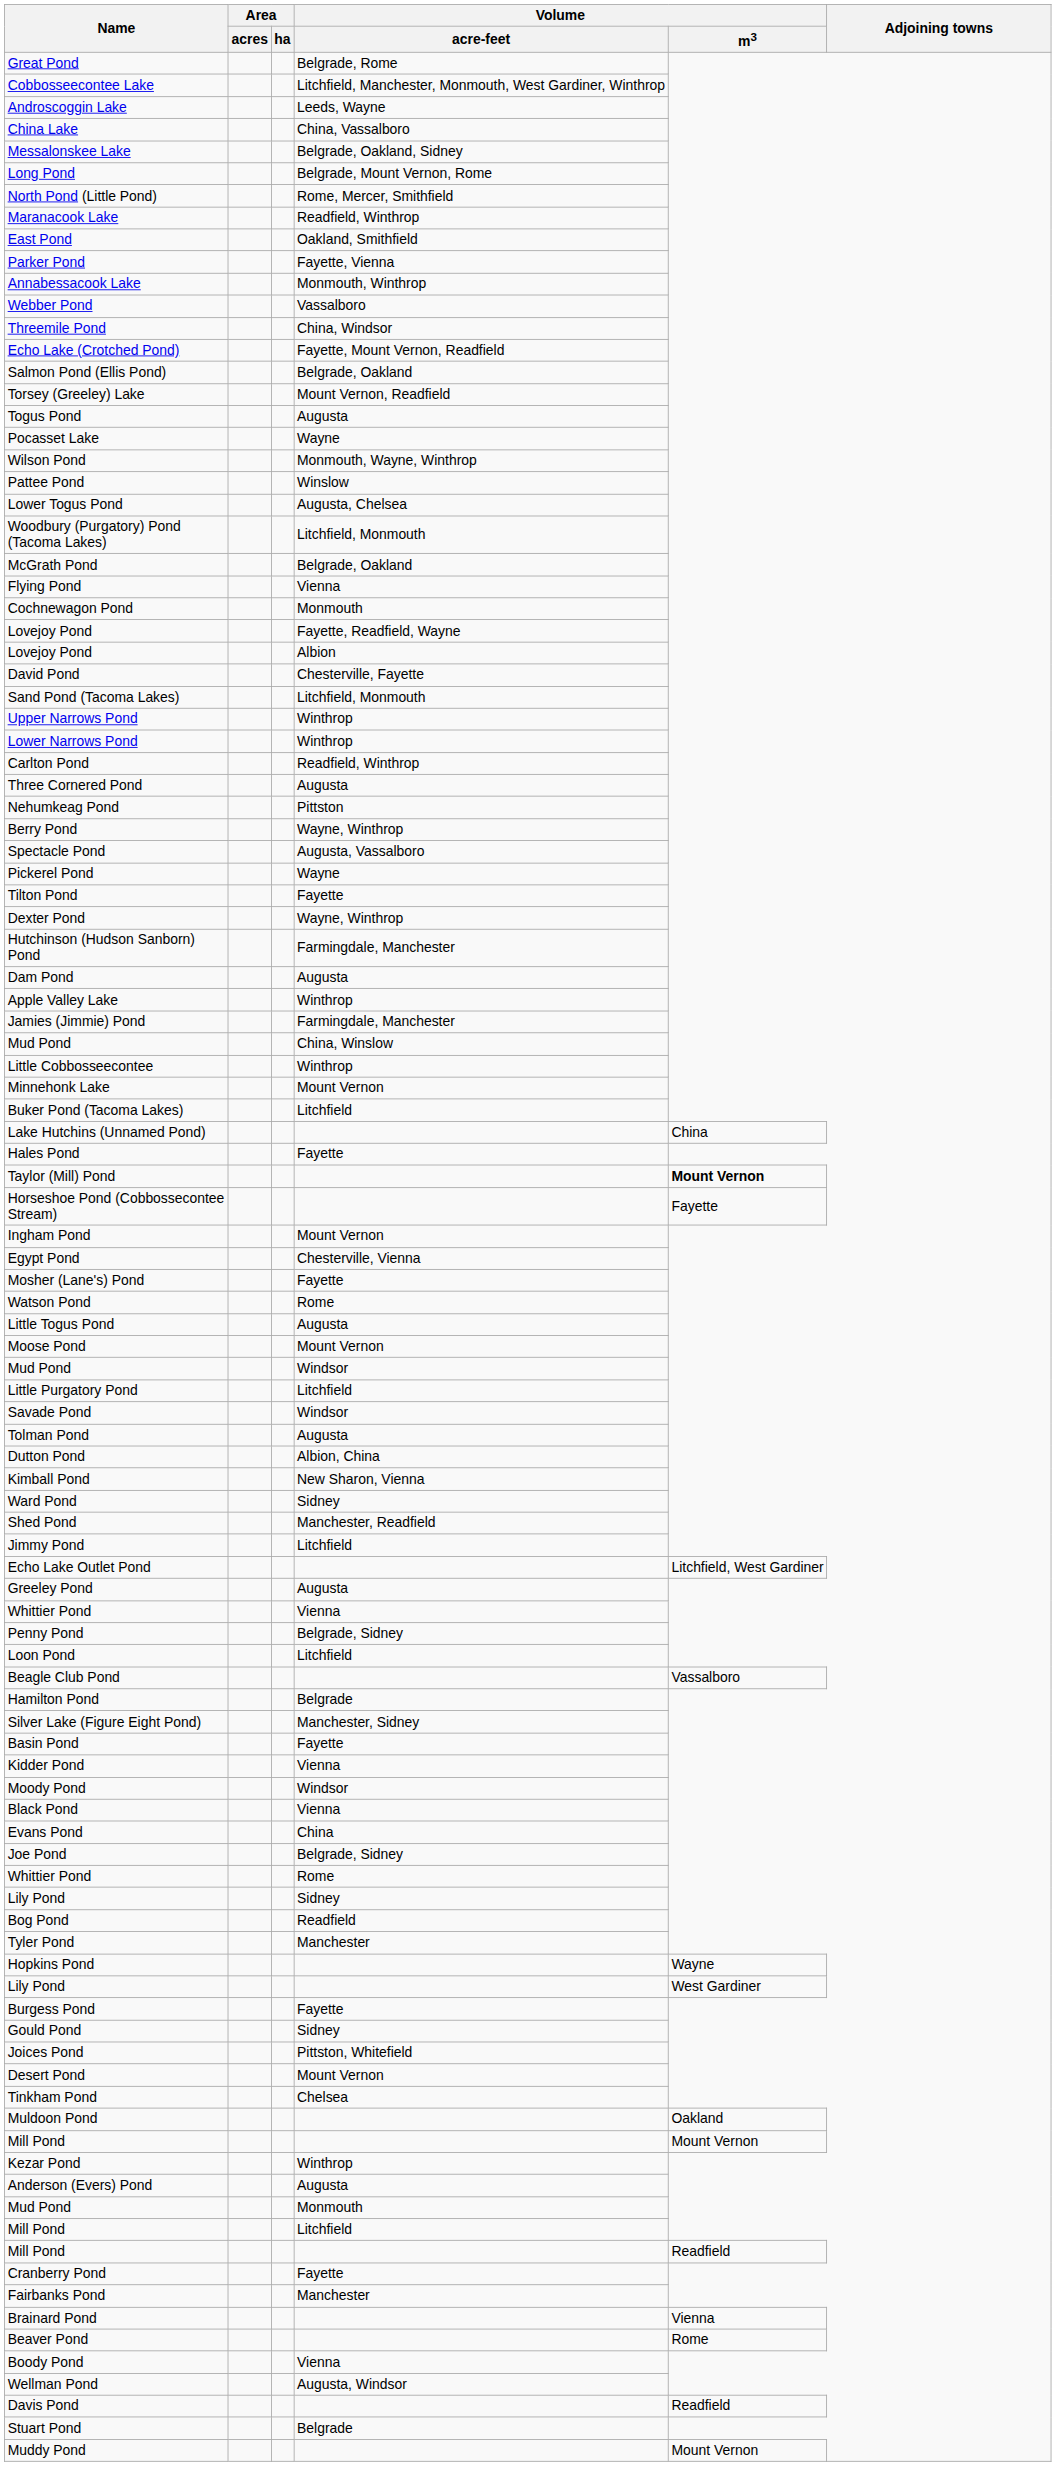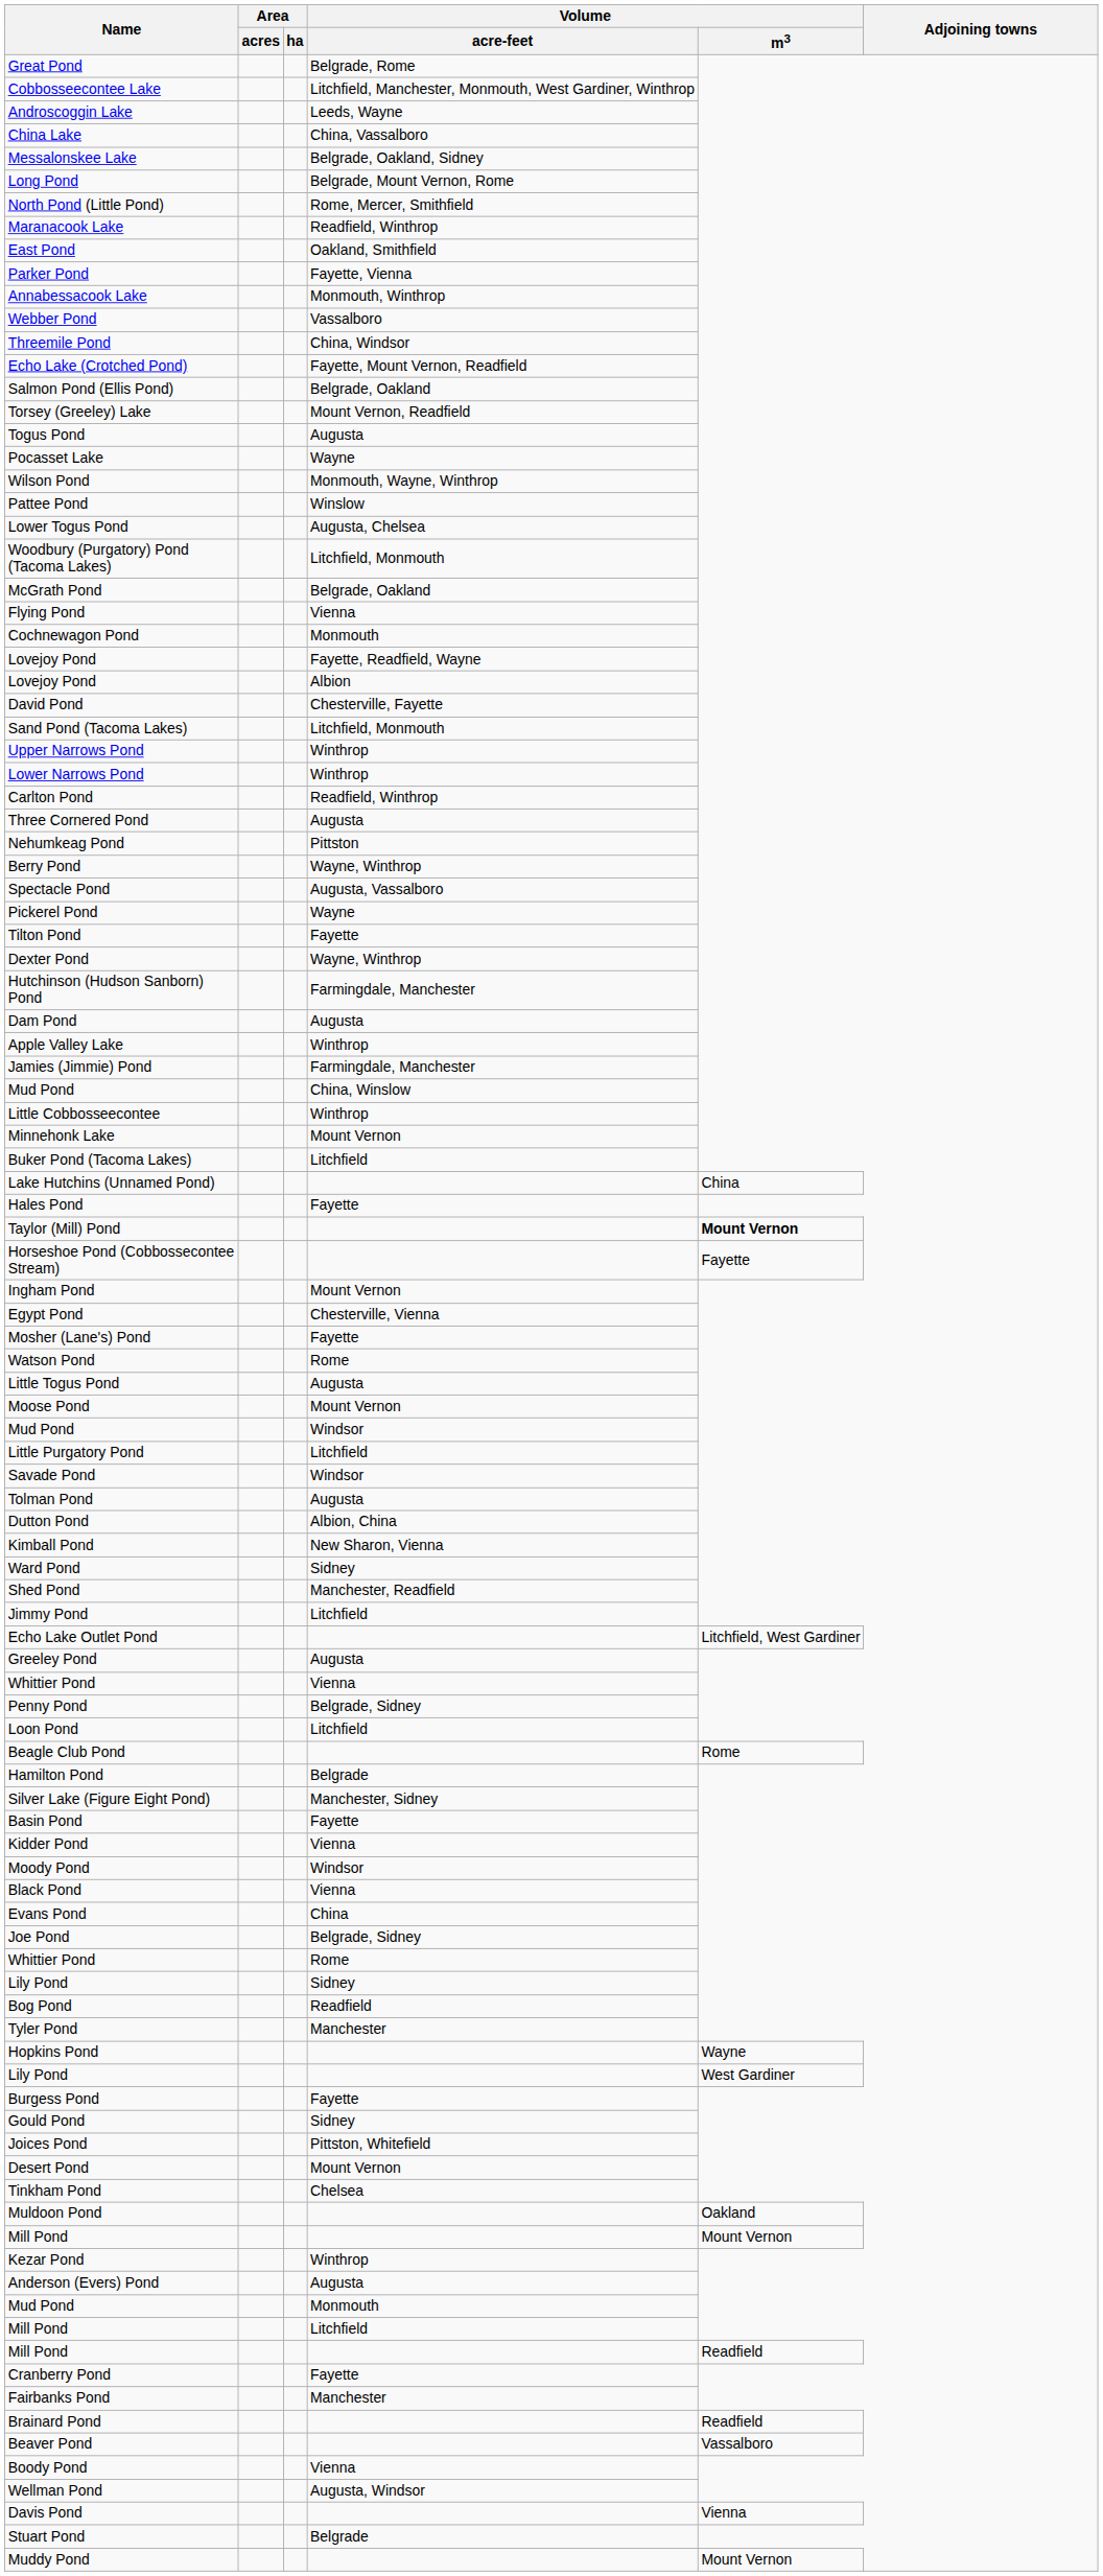 <table class="wikitable sortable">
 <tr>
 <th width="250" rowspan=2>Name</th>
 <th width="50"  colspan=2>Area</th>
 <th width="50"  colspan=2>Volume</th>
 <th width="250" rowspan=2>Adjoining towns</th>
 </tr>
 <tr>
 <th>acres</th>
 <th>ha</th>
 <th>acre-feet</th>
 <th>m<sup>3</sup></th>
 </tr>
 <tr>
 <td><a href='#'>Great Pond</a></td>
 <td></td>
 <td></td>
 <td>Belgrade, Rome</td>
 </tr>
 <tr>
 <td><a href='#'>Cobbosseecontee Lake</a></td>
 <td></td>
 <td></td>
 <td>Litchfield, Manchester, Monmouth, West Gardiner, Winthrop</td>
 </tr>
 <tr>
 <td><a href='#'>Androscoggin Lake</a></td>
 <td></td>
 <td></td>
 <td>Leeds, Wayne</td>
 </tr>
 <tr>
 <td><a href='#'>China Lake</a></td>
 <td></td>
 <td></td>
 <td>China, Vassalboro</td>
 </tr>
 <tr>
 <td><a href='#'>Messalonskee Lake</a></td>
 <td></td>
 <td></td>
 <td>Belgrade, Oakland, Sidney</td>
 </tr>
 <tr>
 <td><a href='#'>Long Pond</a></td>
 <td></td>
 <td></td>
 <td>Belgrade, Mount Vernon, Rome</td>
 </tr>
 <tr>
 <td><a href='#'>North Pond</a> (Little Pond)</td>
 <td></td>
 <td></td>
 <td>Rome, Mercer, Smithfield</td>
 </tr>
 <tr>
 <td><a href='#'>Maranacook Lake</a></td>
 <td></td>
 <td></td>
 <td>Readfield, Winthrop</td>
 </tr>
 <tr>
 <td><a href='#'>East Pond</a></td>
 <td></td>
 <td></td>
 <td>Oakland, Smithfield</td>
 </tr>
 <tr>
 <td><a href='#'>Parker Pond</a></td>
 <td></td>
 <td></td>
 <td>Fayette, Vienna</td>
 </tr>
 <tr>
 <td><a href='#'>Annabessacook Lake</a></td>
 <td></td>
 <td></td>
 <td>Monmouth, Winthrop</td>
 </tr>
 <tr>
 <td><a href='#'>Webber Pond</a></td>
 <td></td>
 <td></td>
 <td>Vassalboro</td>
 </tr>
 <tr>
 <td><a href='#'>Threemile Pond</a></td>
 <td></td>
 <td></td>
 <td>China, Windsor</td>
 </tr>
 <tr>
 <td><a href='#'>Echo Lake (Crotched Pond)</a></td>
 <td></td>
 <td></td>
 <td>Fayette, Mount Vernon, Readfield</td>
 </tr>
 <tr>
 <td>Salmon Pond (Ellis Pond)</td>
 <td></td>
 <td></td>
 <td>Belgrade, Oakland</td>
 </tr>
 <tr>
 <td>Torsey (Greeley) Lake</td>
 <td></td>
 <td></td>
 <td>Mount Vernon, Readfield</td>
 </tr>
 <tr>
 <td>Togus Pond</td>
 <td></td>
 <td></td>
 <td>Augusta</td>
 </tr>
 <tr>
 <td>Pocasset Lake</td>
 <td></td>
 <td></td>
 <td>Wayne</td>
 </tr>
 <tr>
 <td>Wilson Pond</td>
 <td></td>
 <td></td>
 <td>Monmouth, Wayne, Winthrop</td>
 </tr>
 <tr>
 <td>Pattee Pond</td>
 <td></td>
 <td></td>
 <td>Winslow</td>
 </tr>
 <tr>
 <td>Lower Togus Pond</td>
 <td></td>
 <td></td>
 <td>Augusta, Chelsea</td>
 </tr>
 <tr>
 <td>Woodbury (Purgatory) Pond (Tacoma Lakes)</td>
 <td></td>
 <td></td>
 <td>Litchfield, Monmouth</td>
 </tr>
 <tr>
 <td>McGrath Pond</td>
 <td></td>
 <td></td>
 <td>Belgrade, Oakland</td>
 </tr>
 <tr>
 <td>Flying Pond</td>
 <td></td>
 <td></td>
 <td>Vienna</td>
 </tr>
 <tr>
 <td>Cochnewagon Pond</td>
 <td></td>
 <td></td>
 <td>Monmouth</td>
 </tr>
 <tr>
 <td>Lovejoy Pond</td>
 <td></td>
 <td></td>
 <td>Fayette, Readfield, Wayne</td>
 </tr>
 <tr>
 <td>Lovejoy Pond</td>
 <td></td>
 <td></td>
 <td>Albion</td>
 </tr>
 <tr>
 <td>David Pond</td>
 <td></td>
 <td></td>
 <td>Chesterville, Fayette</td>
 </tr>
 <tr>
 <td>Sand Pond (Tacoma Lakes)</td>
 <td></td>
 <td></td>
 <td>Litchfield, Monmouth</td>
 </tr>
 <tr>
 <td><a href='#'>Upper Narrows Pond</a></td>
 <td></td>
 <td></td>
 <td>Winthrop</td>
 </tr>
 <tr>
 <td><a href='#'>Lower Narrows Pond</a></td>
 <td></td>
 <td></td>
 <td>Winthrop</td>
 </tr>
 <tr>
 <td>Carlton Pond</td>
 <td></td>
 <td></td>
 <td>Readfield, Winthrop</td>
 </tr>
 <tr>
 <td>Three Cornered Pond</td>
 <td></td>
 <td></td>
 <td>Augusta</td>
 </tr>
 <tr>
 <td>Nehumkeag Pond</td>
 <td></td>
 <td></td>
 <td>Pittston</td>
 </tr>
 <tr>
 <td>Berry Pond</td>
 <td></td>
 <td></td>
 <td>Wayne, Winthrop</td>
 </tr>
 <tr>
 <td>Spectacle Pond</td>
 <td></td>
 <td></td>
 <td>Augusta, Vassalboro</td>
 </tr>
 <tr>
 <td>Pickerel Pond</td>
 <td></td>
 <td></td>
 <td>Wayne</td>
 </tr>
 <tr>
 <td>Tilton Pond</td>
 <td></td>
 <td></td>
 <td>Fayette</td>
 </tr>
 <tr>
 <td>Dexter Pond</td>
 <td></td>
 <td></td>
 <td>Wayne, Winthrop</td>
 </tr>
 <tr>
 <td>Hutchinson (Hudson Sanborn) Pond</td>
 <td></td>
 <td></td>
 <td>Farmingdale, Manchester</td>
 </tr>
 <tr>
 <td>Dam Pond</td>
 <td></td>
 <td></td>
 <td>Augusta</td>
 </tr>
 <tr>
 <td>Apple Valley Lake</td>
 <td></td>
 <td></td>
 <td>Winthrop</td>
 </tr>
 <tr>
 <td>Jamies (Jimmie) Pond</td>
 <td></td>
 <td></td>
 <td>Farmingdale, Manchester</td>
 </tr>
 <tr>
 <td>Mud Pond</td>
 <td></td>
 <td></td>
 <td>China, Winslow</td>
 </tr>
 <tr>
 <td>Little Cobbosseecontee</td>
 <td></td>
 <td></td>
 <td>Winthrop</td>
 </tr>
 <tr>
 <td>Minnehonk Lake</td>
 <td></td>
 <td></td>
 <td>Mount Vernon</td>
 </tr>
 <tr>
 <td>Buker Pond (Tacoma Lakes)</td>
 <td></td>
 <td></td>
 <td>Litchfield</td>
 </tr>
 <tr>
 <td>Lake Hutchins (Unnamed Pond)</td>
 <td></td>
 <td> </td>
 <td> </td>
 <td>China</td>
 </tr>
 <tr>
 <td>Hales Pond</td>
 <td></td>
 <td></td>
 <td>Fayette</td>
 </tr>
 <tr>
 <td>Taylor (Mill) Pond</td>
 <td></td>
 <td> </td>
 <td> </td>
 <td><strong>Mount Vernon</strong></td>
 </tr>
 <tr>
 <td>Horseshoe Pond (Cobbossecontee Stream)</td>
 <td></td>
 <td> </td>
 <td> </td>
 <td>Fayette</td>
 </tr>
 <tr>
 <td>Ingham Pond</td>
 <td></td>
 <td></td>
 <td>Mount Vernon</td>
 </tr>
 <tr>
 <td>Egypt Pond</td>
 <td></td>
 <td></td>
 <td>Chesterville, Vienna</td>
 </tr>
 <tr>
 <td>Mosher (Lane's) Pond</td>
 <td></td>
 <td></td>
 <td>Fayette</td>
 </tr>
 <tr>
 <td>Watson Pond</td>
 <td></td>
 <td></td>
 <td>Rome</td>
 </tr>
 <tr>
 <td>Little Togus Pond</td>
 <td></td>
 <td></td>
 <td>Augusta</td>
 </tr>
 <tr>
 <td>Moose Pond</td>
 <td></td>
 <td></td>
 <td>Mount Vernon</td>
 </tr>
 <tr>
 <td>Mud Pond</td>
 <td></td>
 <td></td>
 <td>Windsor</td>
 </tr>
 <tr>
 <td>Little Purgatory Pond</td>
 <td></td>
 <td></td>
 <td>Litchfield</td>
 </tr>
 <tr>
 <td>Savade Pond</td>
 <td></td>
 <td></td>
 <td>Windsor</td>
 </tr>
 <tr>
 <td>Tolman Pond</td>
 <td></td>
 <td></td>
 <td>Augusta</td>
 </tr>
 <tr>
 <td>Dutton Pond</td>
 <td></td>
 <td></td>
 <td>Albion, China</td>
 </tr>
 <tr>
 <td>Kimball Pond</td>
 <td></td>
 <td></td>
 <td>New Sharon, Vienna</td>
 </tr>
 <tr>
 <td>Ward Pond</td>
 <td></td>
 <td></td>
 <td>Sidney</td>
 </tr>
 <tr>
 <td>Shed Pond</td>
 <td></td>
 <td></td>
 <td>Manchester, Readfield</td>
 </tr>
 <tr>
 <td>Jimmy Pond</td>
 <td></td>
 <td></td>
 <td>Litchfield</td>
 </tr>
 <tr>
 <td>Echo Lake Outlet Pond</td>
 <td></td>
 <td> </td>
 <td> </td>
 <td>Litchfield, West Gardiner</td>
 </tr>
 <tr>
 <td>Greeley Pond</td>
 <td></td>
 <td></td>
 <td>Augusta</td>
 </tr>
 <tr>
 <td>Whittier Pond</td>
 <td></td>
 <td></td>
 <td>Vienna</td>
 </tr>
 <tr>
 <td>Penny Pond</td>
 <td></td>
 <td></td>
 <td>Belgrade, Sidney</td>
 </tr>
 <tr>
 <td>Loon Pond</td>
 <td></td>
 <td></td>
 <td>Litchfield</td>
 </tr>
 <tr>
 <td>Beagle Club Pond</td>
 <td></td>
 <td> </td>
 <td> </td>
-<td>Vassalboro</td>
+<td>Rome</td>
 </tr>
 <tr>
 <td>Hamilton Pond</td>
 <td></td>
 <td></td>
 <td>Belgrade</td>
 </tr>
 <tr>
 <td>Silver Lake (Figure Eight Pond)</td>
 <td></td>
 <td></td>
 <td>Manchester, Sidney</td>
 </tr>
 <tr>
 <td>Basin Pond</td>
 <td></td>
 <td></td>
 <td>Fayette</td>
 </tr>
 <tr>
 <td>Kidder Pond</td>
 <td></td>
 <td></td>
 <td>Vienna</td>
 </tr>
 <tr>
 <td>Moody Pond</td>
 <td></td>
 <td></td>
 <td>Windsor</td>
 </tr>
 <tr>
 <td>Black Pond</td>
 <td></td>
 <td></td>
 <td>Vienna</td>
 </tr>
 <tr>
 <td>Evans Pond</td>
 <td></td>
 <td></td>
 <td>China</td>
 </tr>
 <tr>
 <td>Joe Pond</td>
 <td></td>
 <td></td>
 <td>Belgrade, Sidney</td>
 </tr>
 <tr>
 <td>Whittier Pond</td>
 <td></td>
 <td></td>
 <td>Rome</td>
 </tr>
 <tr>
 <td>Lily Pond</td>
 <td></td>
 <td></td>
 <td>Sidney</td>
 </tr>
 <tr>
 <td>Bog Pond</td>
 <td></td>
 <td></td>
 <td>Readfield</td>
 </tr>
 <tr>
 <td>Tyler Pond</td>
 <td></td>
 <td></td>
 <td>Manchester</td>
 </tr>
 <tr>
 <td>Hopkins Pond</td>
 <td></td>
 <td> </td>
 <td> </td>
 <td>Wayne</td>
 </tr>
 <tr>
 <td>Lily Pond</td>
 <td></td>
 <td> </td>
 <td> </td>
 <td>West Gardiner</td>
 </tr>
 <tr>
 <td>Burgess Pond</td>
 <td></td>
 <td></td>
 <td>Fayette</td>
 </tr>
 <tr>
 <td>Gould Pond</td>
 <td></td>
 <td></td>
 <td>Sidney</td>
 </tr>
 <tr>
 <td>Joices Pond</td>
 <td></td>
 <td></td>
 <td>Pittston, Whitefield</td>
 </tr>
 <tr>
 <td>Desert Pond</td>
 <td></td>
 <td></td>
 <td>Mount Vernon</td>
 </tr>
 <tr>
 <td>Tinkham Pond</td>
 <td></td>
 <td></td>
 <td>Chelsea</td>
 </tr>
 <tr>
 <td>Muldoon Pond</td>
 <td></td>
 <td> </td>
 <td> </td>
 <td>Oakland</td>
 </tr>
 <tr>
 <td>Mill Pond</td>
 <td></td>
 <td> </td>
 <td> </td>
 <td>Mount Vernon</td>
 </tr>
 <tr>
 <td>Kezar Pond</td>
 <td></td>
 <td></td>
 <td>Winthrop</td>
 </tr>
 <tr>
 <td>Anderson (Evers) Pond</td>
 <td></td>
 <td></td>
 <td>Augusta</td>
 </tr>
 <tr>
 <td>Mud Pond</td>
 <td></td>
 <td></td>
 <td>Monmouth</td>
 </tr>
 <tr>
 <td>Mill Pond</td>
 <td></td>
 <td></td>
 <td>Litchfield</td>
 </tr>
 <tr>
 <td>Mill Pond</td>
 <td></td>
 <td> </td>
 <td> </td>
 <td>Readfield</td>
 </tr>
 <tr>
 <td>Cranberry Pond</td>
 <td></td>
 <td></td>
 <td>Fayette</td>
 </tr>
 <tr>
 <td>Fairbanks Pond</td>
 <td></td>
 <td></td>
 <td>Manchester</td>
 </tr>
 <tr>
 <td>Brainard Pond</td>
 <td></td>
 <td> </td>
 <td> </td>
-<td>Vienna</td>
+<td>Readfield</td>
 </tr>
 <tr>
 <td>Beaver Pond</td>
 <td></td>
 <td> </td>
 <td> </td>
-<td>Rome</td>
+<td>Vassalboro</td>
 </tr>
 <tr>
 <td>Boody Pond</td>
 <td></td>
 <td></td>
 <td>Vienna</td>
 </tr>
 <tr>
 <td>Wellman Pond</td>
 <td></td>
 <td></td>
 <td>Augusta, Windsor</td>
 </tr>
 <tr>
 <td>Davis Pond</td>
 <td></td>
 <td> </td>
 <td> </td>
-<td>Readfield</td>
+<td>Vienna</td>
 </tr>
 <tr>
 <td>Stuart Pond</td>
 <td></td>
 <td></td>
 <td>Belgrade</td>
 </tr>
 <tr>
 <td>Muddy Pond</td>
 <td></td>
 <td> </td>
 <td> </td>
 <td>Mount Vernon</td>
 </tr>
 </table>
